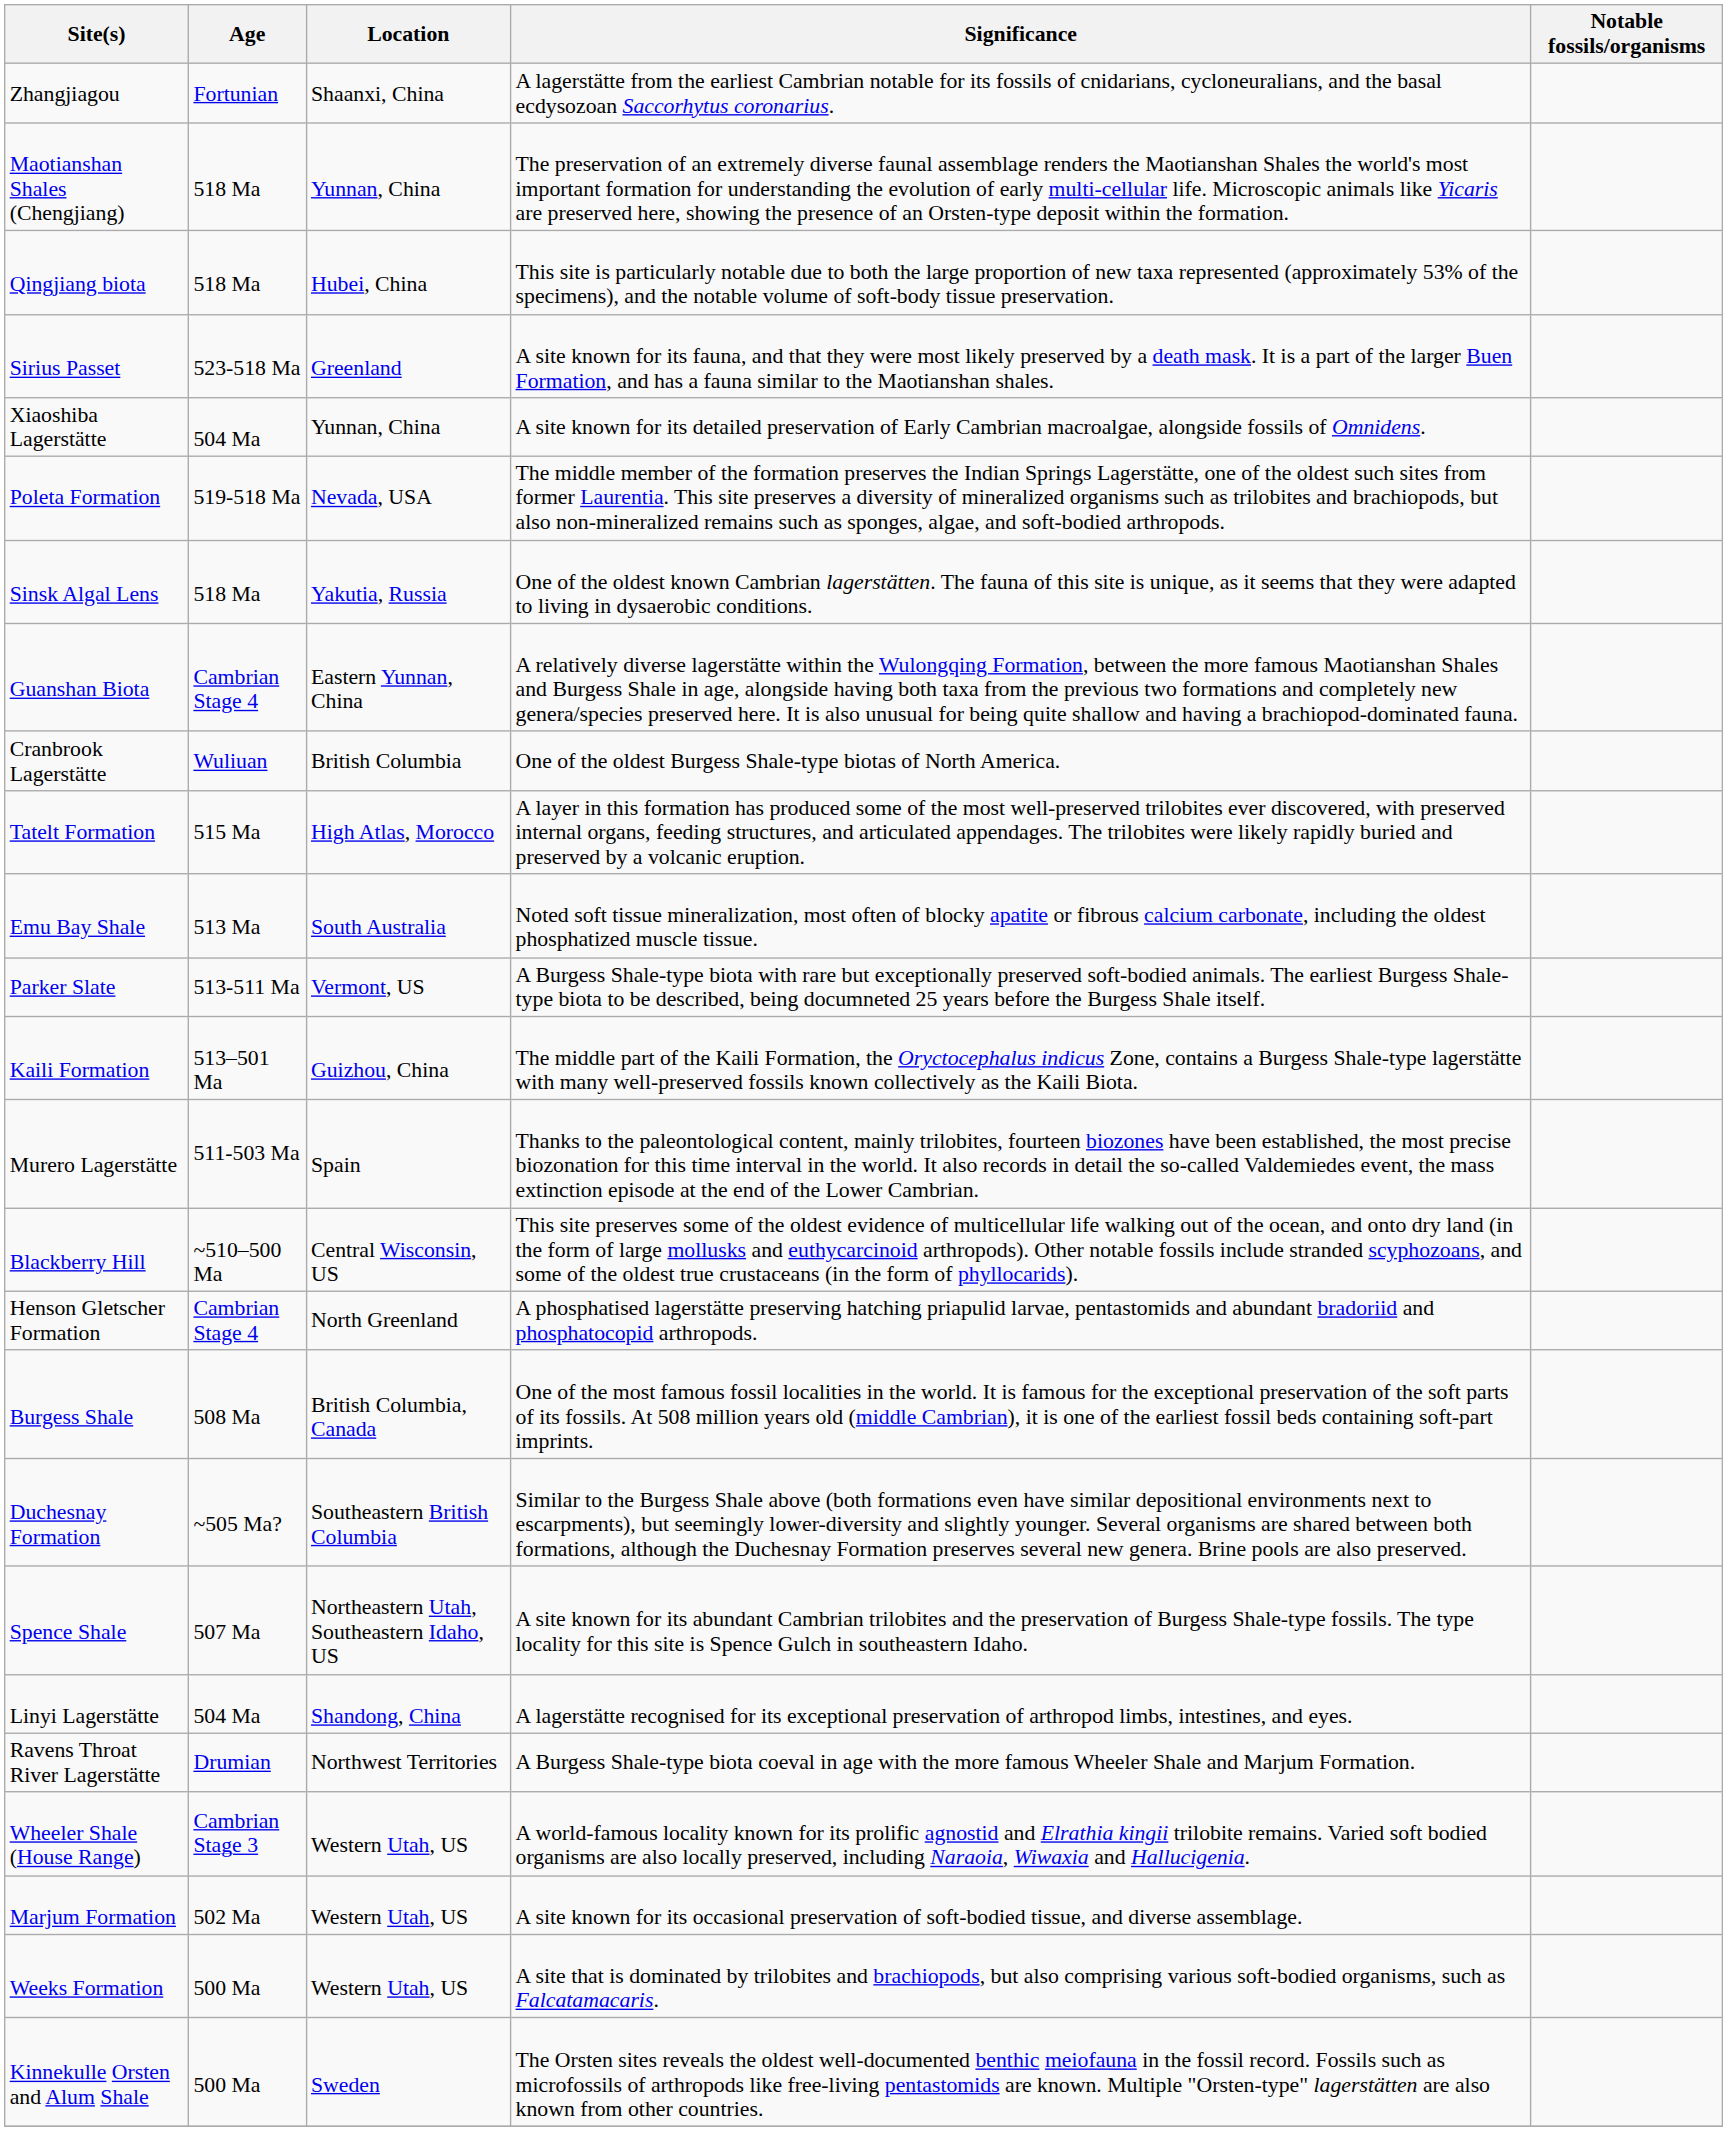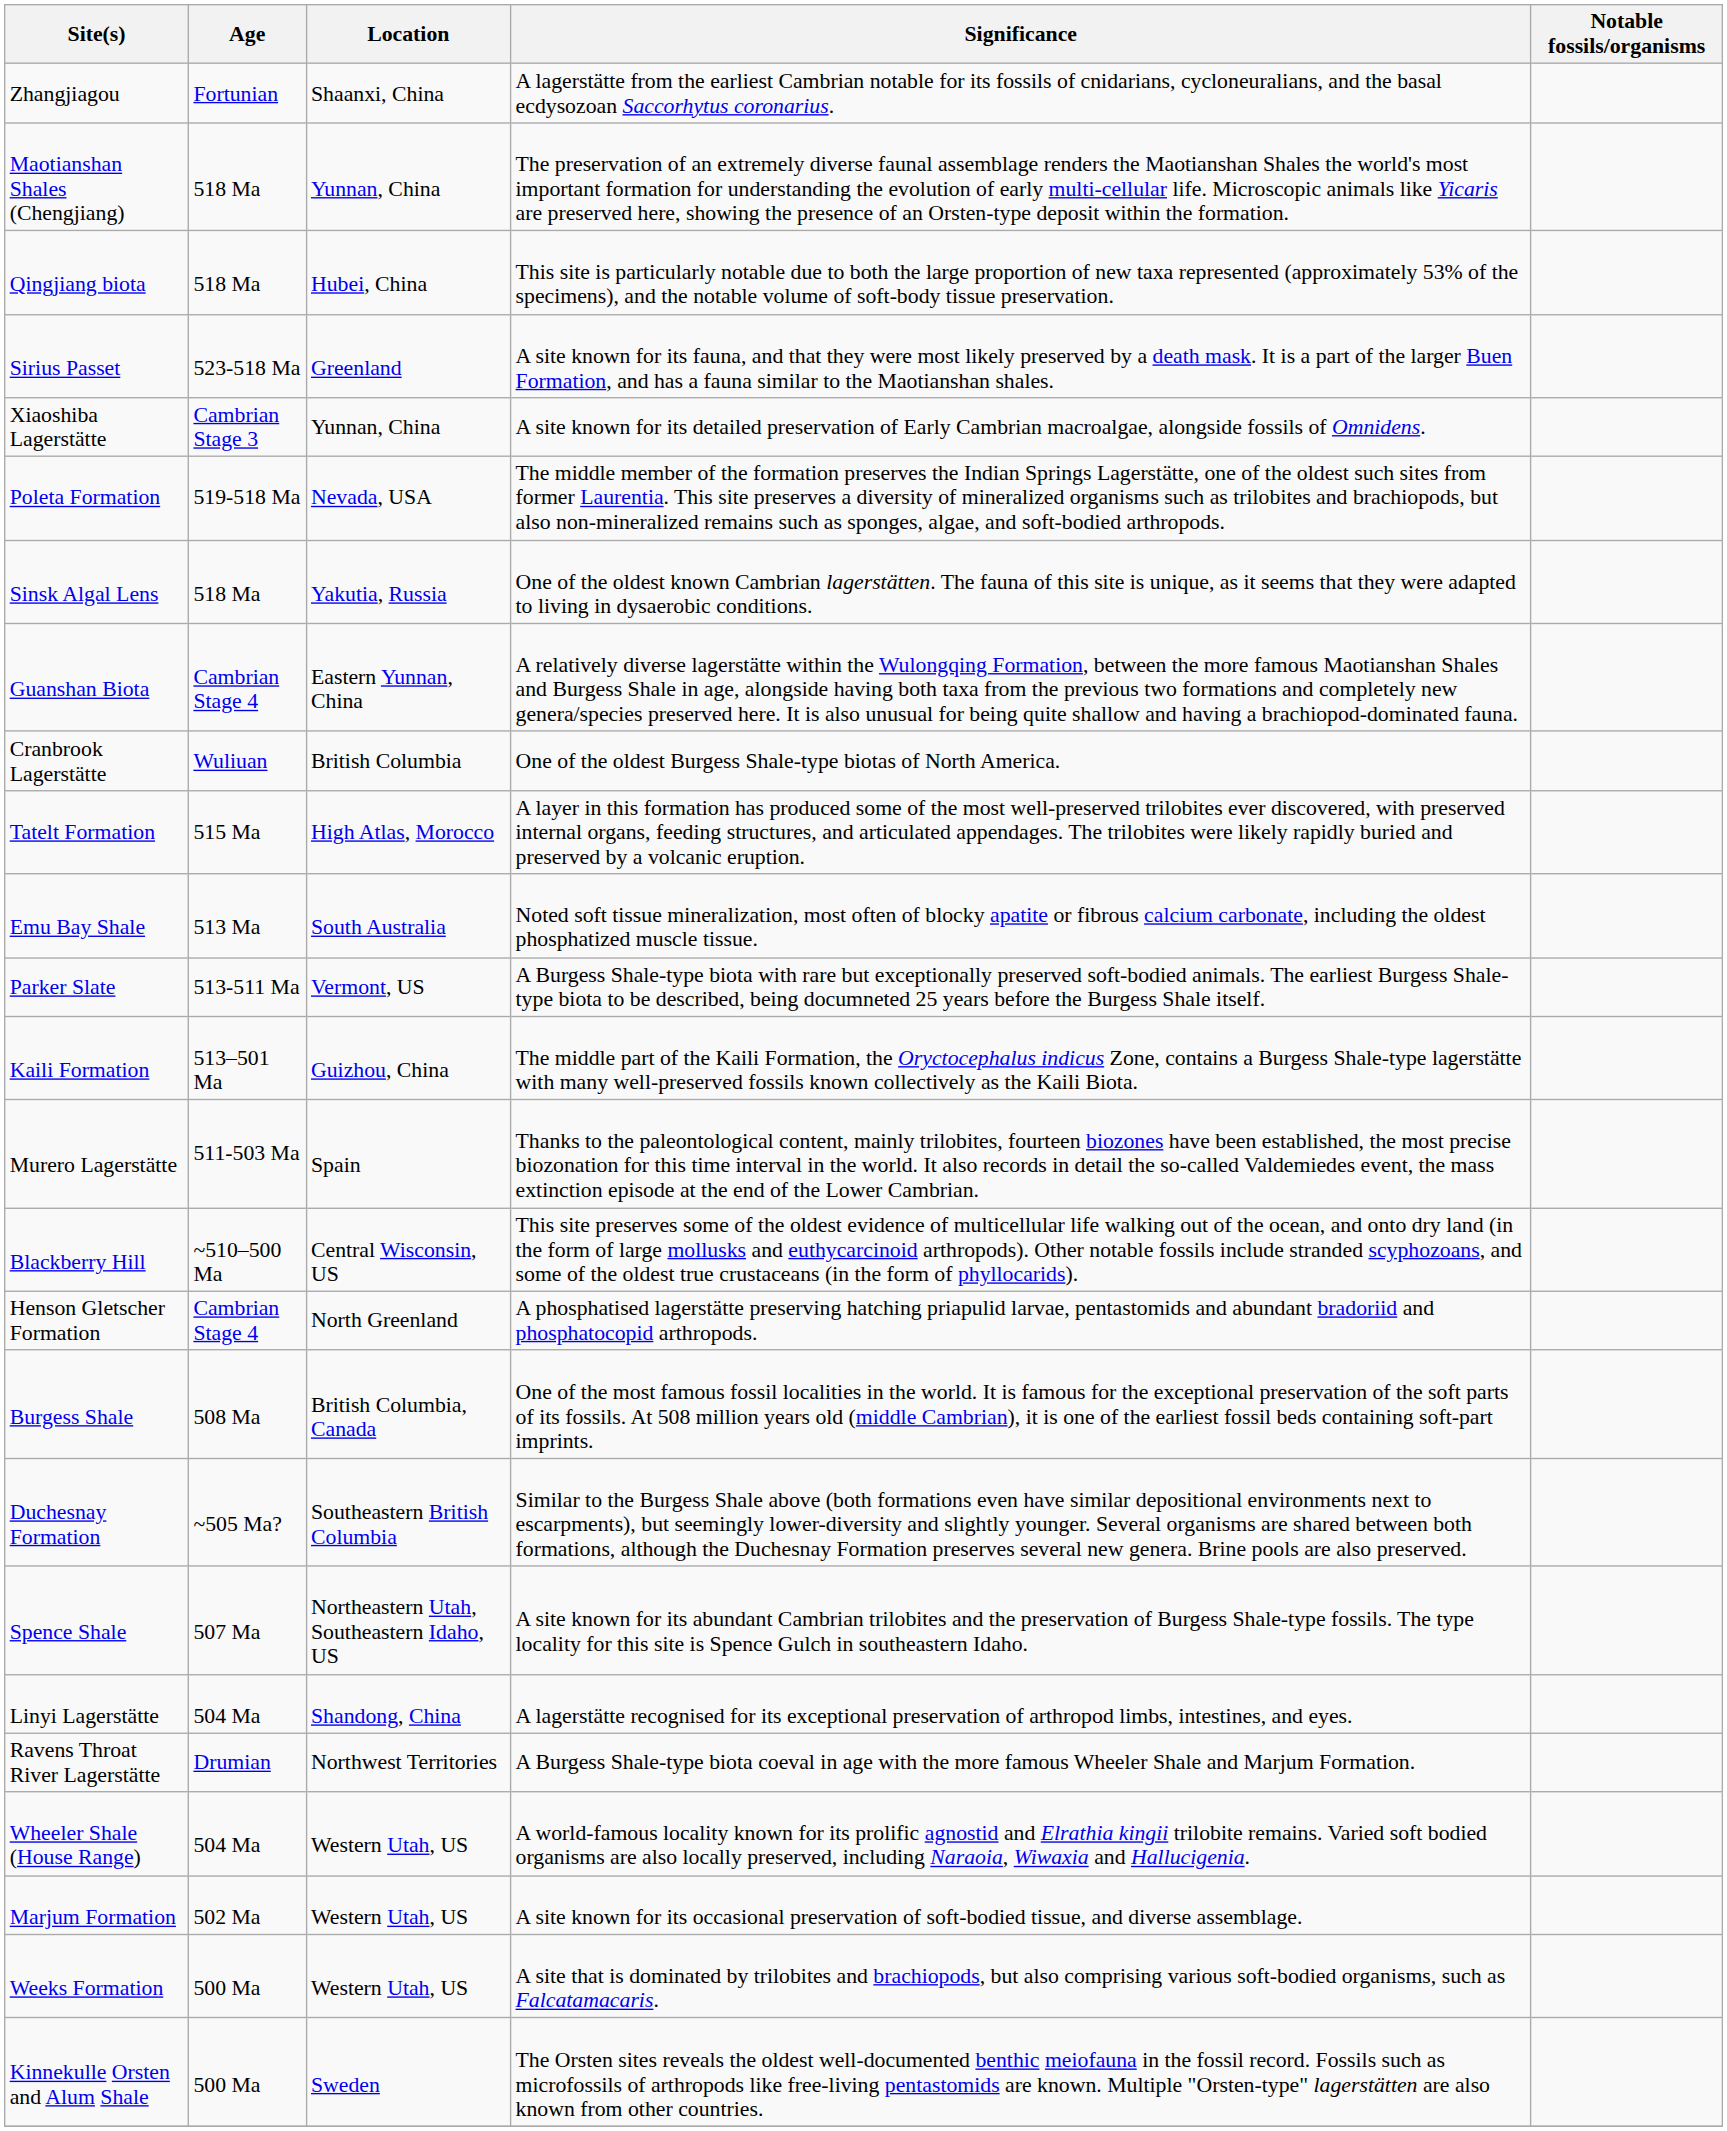 <table class="wikitable" align="center" width="100%">
 <tr>
 <th>Site(s)</th>
 <th>Age</th>
 <th>Location</th>
 <th>Significance</th>
 <th>Notable fossils/organisms</th>
 </tr>
 <tr>
 <td>Zhangjiagou</td>
 <td><a href='#'>Fortunian</a></td>
 <td>Shaanxi, China</td>
 <td>A lagerstätte from the earliest Cambrian notable for its fossils of cnidarians, cycloneuralians, and the basal ecdysozoan <a href='#'><em>Saccorhytus coronarius</em></a>.</td>
 <td></td>
 </tr>
 <tr>
 <td><br><a href='#'>Maotianshan Shales</a> (Chengjiang)</td>
 <td><br>518 Ma</td>
 <td><br><a href='#'>Yunnan</a>, China</td>
 <td><br>The preservation of an extremely diverse faunal assemblage renders the Maotianshan Shales the world's most important formation for understanding the evolution of early <a href='#'>multi-cellular</a> life. Microscopic animals like <em><a href='#'>Yicaris</a></em> are preserved here, showing the presence of an Orsten-type deposit within the formation.</td>
 <td><br></td>
 </tr>
 <tr>
 <td><br><a href='#'>Qingjiang biota</a></td>
 <td><br>518 Ma</td>
 <td><br><a href='#'>Hubei</a>, China</td>
 <td><br>This site is particularly notable due to both the large proportion of new taxa represented (approximately 53% of the specimens), and the notable volume of soft-body tissue preservation.</td>
 <td><br></td>
 </tr>
 <tr>
 <td><br><a href='#'>Sirius Passet</a></td>
 <td><br>523-518 Ma</td>
 <td><br><a href='#'>Greenland</a></td>
 <td><br>A site known for its fauna, and that they were most likely preserved by a <a href='#'>death mask</a>. It is a part of the larger <a href='#'>Buen Formation</a>, and has a fauna similar to the Maotianshan shales.</td>
 <td><br></td>
 </tr>
 <tr>
 <td>Xiaoshiba Lagerstätte</td>
-<td><br>504 Ma</td>
+<td><a href='#'>Cambrian Stage 3</a></td>
 <td>Yunnan, China</td>
 <td>A site known for its detailed preservation of Early Cambrian macroalgae, alongside fossils of <em><a href='#'>Omnidens</a></em>.</td>
 <td></td>
 </tr>
 <tr>
 <td><a href='#'>Poleta Formation</a></td>
 <td>519-518 Ma</td>
 <td><a href='#'>Nevada</a>, USA</td>
 <td>The middle member of the formation preserves the Indian Springs Lagerstätte, one of the oldest such sites from former <a href='#'>Laurentia</a>. This site preserves a diversity of mineralized organisms such as trilobites and brachiopods, but also non-mineralized remains such as sponges, algae, and soft-bodied arthropods.</td>
 <td></td>
 </tr>
 <tr>
 <td><br><a href='#'>Sinsk Algal Lens</a></td>
 <td><br>518 Ma</td>
 <td><br><a href='#'>Yakutia</a>, <a href='#'>Russia</a></td>
 <td><br>One of the oldest known Cambrian <em>lagerstätten</em>. The fauna of this site is unique, as it seems that they were adapted to living in dysaerobic conditions.</td>
 <td><br></td>
 </tr>
 <tr>
 <td><br><a href='#'>Guanshan Biota</a></td>
 <td><br><a href='#'>Cambrian Stage 4</a></td>
 <td><br>Eastern <a href='#'>Yunnan</a>, China</td>
 <td><br>A relatively diverse lagerstätte within the <a href='#'>Wulongqing Formation</a>, between the more famous Maotianshan Shales and Burgess Shale in age, alongside having both taxa from the previous two formations and completely new genera/species preserved here. It is also unusual for being quite shallow and having a brachiopod-dominated fauna.</td>
 <td><br></td>
 </tr>
 <tr>
 <td>Cranbrook Lagerstätte</td>
 <td><a href='#'>Wuliuan</a></td>
 <td>British Columbia</td>
 <td>One of the oldest Burgess Shale-type biotas of North America.</td>
 <td></td>
 </tr>
 <tr>
 <td><a href='#'>Tatelt Formation</a></td>
 <td>515 Ma</td>
 <td><a href='#'>High Atlas</a>, <a href='#'>Morocco</a></td>
 <td>A layer in this formation has produced some of the most well-preserved trilobites ever discovered, with preserved internal organs, feeding structures, and articulated appendages. The trilobites were likely rapidly buried and preserved by a volcanic eruption.</td>
 <td></td>
 </tr>
 <tr>
 <td><br><a href='#'>Emu Bay Shale</a></td>
 <td><br>513 Ma</td>
 <td><br><a href='#'>South Australia</a></td>
 <td><br>Noted soft tissue mineralization, most often of blocky <a href='#'>apatite</a> or fibrous <a href='#'>calcium carbonate</a>, including the oldest phosphatized muscle tissue.</td>
 <td><br></td>
 </tr>
 <tr>
 <td><a href='#'>Parker Slate</a></td>
 <td>513-511 Ma</td>
 <td><a href='#'>Vermont</a>, US</td>
 <td>A Burgess Shale-type biota with rare but exceptionally preserved soft-bodied animals. The earliest Burgess Shale-type biota to be described, being documneted 25 years before the Burgess Shale itself.</td>
 <td></td>
 </tr>
 <tr>
 <td><br><a href='#'>Kaili Formation</a></td>
 <td><br>513–501 Ma</td>
 <td><br><a href='#'>Guizhou</a>, China</td>
 <td><br>The middle part of the Kaili Formation, the <em><a href='#'>Oryctocephalus indicus</a></em> Zone, contains a Burgess Shale-type lagerstätte with many well-preserved fossils known collectively as the Kaili Biota.</td>
 <td><br></td>
 </tr>
 <tr>
 <td><br>Murero Lagerstätte</td>
 <td>511-503 Ma</td>
 <td><br>Spain</td>
 <td><br>Thanks to the paleontological content, mainly trilobites, fourteen <a href='#'>biozones</a> have been established, the most precise biozonation for this time interval in the world. It also records in detail the so-called Valdemiedes event, the mass extinction episode at the end of the Lower Cambrian.</td>
 <td><br></td>
 </tr>
 <tr>
 <td><br><a href='#'>Blackberry Hill</a></td>
 <td><br>~510–500 Ma</td>
 <td><br>Central <a href='#'>Wisconsin</a>, US</td>
 <td>This site preserves some of the oldest evidence of multicellular life walking out of the ocean, and onto dry land (in the form of large <a href='#'>mollusks</a> and <a href='#'>euthycarcinoid</a> arthropods). Other notable fossils include stranded <a href='#'>scyphozoans</a>, and some of the oldest true crustaceans (in the form of <a href='#'>phyllocarids</a>).</td>
 <td><br></td>
 </tr>
 <tr>
 <td>Henson Gletscher Formation</td>
 <td><a href='#'>Cambrian Stage 4</a></td>
 <td>North Greenland</td>
 <td>A phosphatised lagerstätte preserving hatching priapulid larvae, pentastomids and abundant <a href='#'>bradoriid</a> and <a href='#'>phosphatocopid</a> arthropods.</td>
 <td></td>
 </tr>
 <tr>
 <td><br><a href='#'>Burgess Shale</a></td>
 <td><br>508 Ma</td>
 <td><br>British Columbia, <a href='#'>Canada</a></td>
 <td><br>One of the most famous fossil localities in the world. It is famous for the exceptional preservation of the soft parts of its fossils. At 508 million years old (<a href='#'>middle Cambrian</a>), it is one of the earliest fossil beds containing soft-part imprints.</td>
 <td><br></td>
 </tr>
 <tr>
 <td><br><a href='#'>Duchesnay Formation</a></td>
 <td><br>~505 Ma?</td>
 <td><br>Southeastern <a href='#'>British Columbia</a></td>
 <td><br>Similar to the Burgess Shale above (both formations even have similar depositional environments next to escarpments), but seemingly lower-diversity and slightly younger. Several organisms are shared between both formations, although the Duchesnay Formation preserves several new genera. Brine pools are also preserved.</td>
 <td></td>
 </tr>
 <tr>
 <td><br><a href='#'>Spence Shale</a></td>
 <td><br>507 Ma</td>
 <td><br>Northeastern <a href='#'>Utah</a>, Southeastern <a href='#'>Idaho</a>, US</td>
 <td><br>A site known for its abundant Cambrian trilobites and the preservation of Burgess Shale-type fossils. The type locality for this site is Spence Gulch in southeastern Idaho.</td>
 <td><br></td>
 </tr>
 <tr>
 <td><br>Linyi Lagerstätte</td>
 <td><br>504 Ma</td>
 <td><br><a href='#'>Shandong</a>, <a href='#'>China</a></td>
 <td><br>A lagerstätte recognised for its exceptional preservation of arthropod limbs, intestines, and eyes.</td>
 <td></td>
 </tr>
 <tr>
 <td>Ravens Throat River Lagerstätte</td>
 <td><a href='#'>Drumian</a></td>
 <td>Northwest Territories</td>
 <td>A Burgess Shale-type biota coeval in age with the more famous Wheeler Shale and Marjum Formation.</td>
 <td></td>
 </tr>
 <tr>
 <td><br><a href='#'>Wheeler Shale</a> (<a href='#'>House Range</a>)</td>
-<td><a href='#'>Cambrian Stage 3</a></td>
+<td><br>504 Ma</td>
 <td><br>Western <a href='#'>Utah</a>, US</td>
 <td><br>A world-famous locality known for its prolific <a href='#'>agnostid</a> and <em><a href='#'>Elrathia kingii</a></em> trilobite remains. Varied soft bodied organisms are also locally preserved, including <em><a href='#'>Naraoia</a></em>, <em><a href='#'>Wiwaxia</a></em> and <em><a href='#'>Hallucigenia</a></em>.</td>
 <td><br></td>
 </tr>
 <tr>
 <td><br><a href='#'>Marjum Formation</a></td>
 <td><br>502 Ma</td>
 <td><br>Western <a href='#'>Utah</a>, US</td>
 <td><br>A site known for its occasional preservation of soft-bodied tissue, and diverse assemblage.</td>
 <td><br></td>
 </tr>
 <tr>
 <td><br><a href='#'>Weeks Formation</a></td>
 <td><br>500 Ma</td>
 <td><br>Western <a href='#'>Utah</a>, US</td>
 <td><br>A site that is dominated by trilobites and <a href='#'>brachiopods</a>, but also comprising various soft-bodied organisms, such as <em><a href='#'>Falcatamacaris</a></em>.</td>
 <td><br></td>
 </tr>
 <tr>
 <td><br><a href='#'>Kinnekulle</a> <a href='#'>Orsten</a> and <a href='#'>Alum</a> <a href='#'>Shale</a></td>
 <td><br>500 Ma</td>
 <td><br><a href='#'>Sweden</a></td>
 <td><br>The Orsten sites reveals the oldest well-documented <a href='#'>benthic</a> <a href='#'>meiofauna</a> in the fossil record. Fossils such as microfossils of arthropods like free-living <a href='#'>pentastomids</a> are known. Multiple "Orsten-type" <em>lagerstätten</em> are also known from other countries.</td>
 <td><br></td>
 </tr>
 <tr>
 </tr>
 </table>
